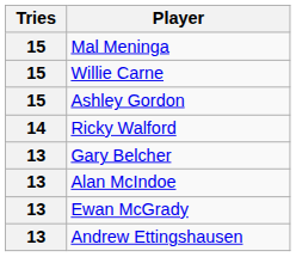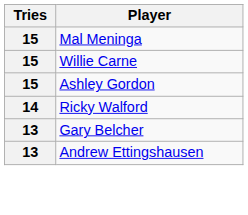 <table class="wikitable" style="text-align:left;">
 <tr>
 <th width=50>Tries</th>
 <th width=200>Player</th>
 </tr>
 <tr>
 <th>15</th>
 <td> <a href='#'>Mal Meninga</a></td>
 </tr>
 <tr>
 <th>15</th>
 <td> <a href='#'>Willie Carne</a></td>
 </tr>
 <tr>
 <th>15</th>
 <td> <a href='#'>Ashley Gordon</a></td>
 </tr>
 <tr>
 <th>14</th>
 <td> <a href='#'>Ricky Walford</a></td>
 </tr>
 <tr>
 <th>13</th>
 <td> <a href='#'>Gary Belcher</a></td>
 </tr>
 <tr>
 <th>13</th>
-<td> <a href='#'>Alan McIndoe</a></td>
-</tr>
-<tr>
-<th>13</th>
-<td> <a href='#'>Ewan McGrady</a></td>
-</tr>
-<tr>
-<th>13</th>
 <td> <a href='#'>Andrew Ettingshausen</a></td>
 </tr>
 </table>
